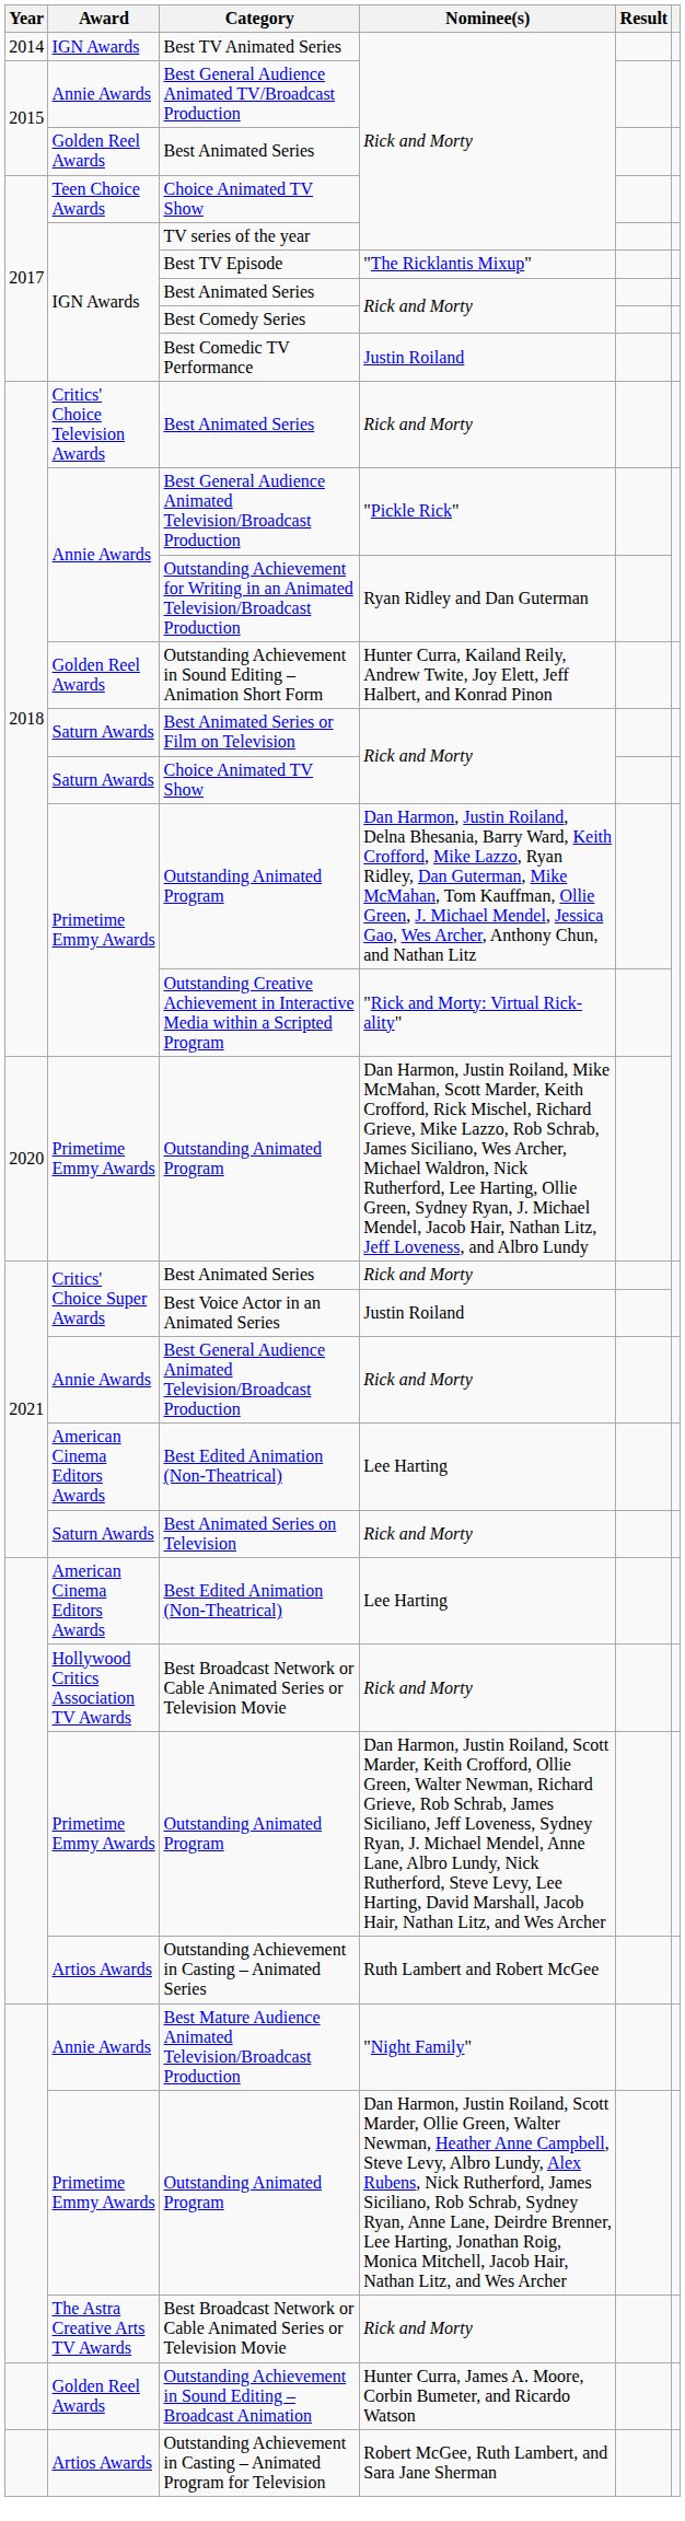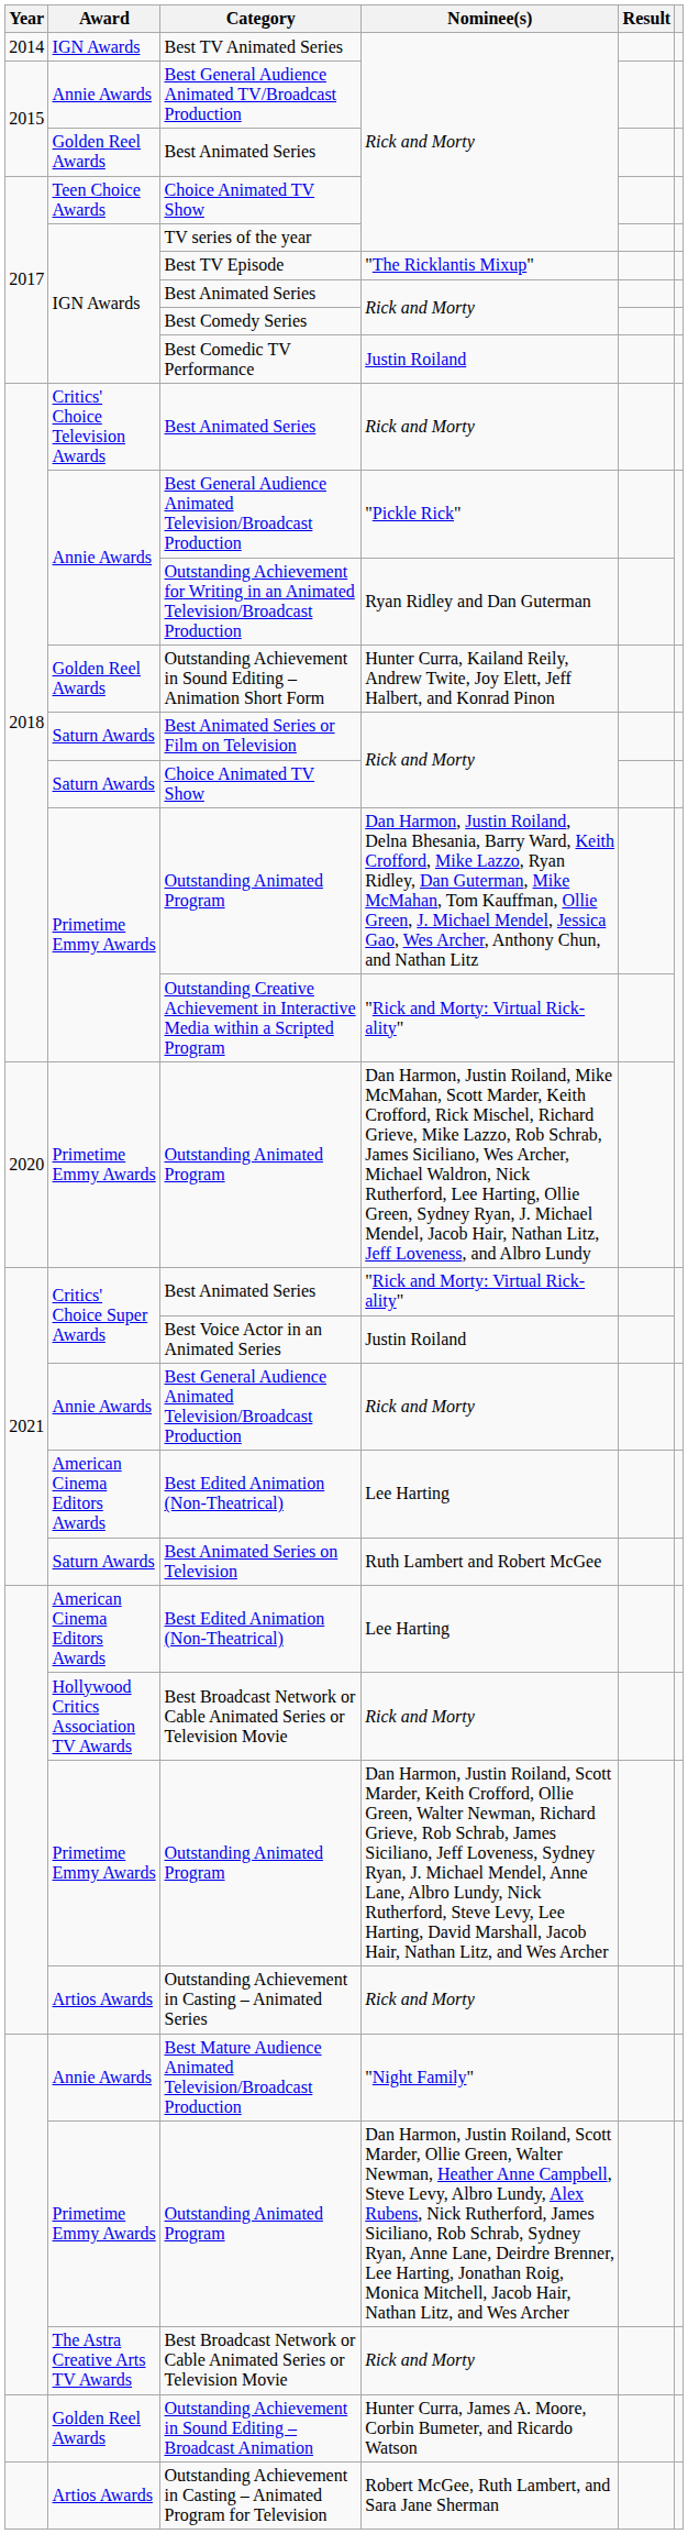 <table class="wikitable sortable" style="width:99%;">
 <tr>
 <th>Year</th>
 <th>Award</th>
 <th>Category</th>
 <th style="width:38%;">Nominee(s)</th>
 <th>Result</th>
 <th class=unsortable></th>
 </tr>
 <tr>
 <td style="text-align:center;">2014</td>
 <td><a href='#'>IGN Awards</a></td>
 <td>Best TV Animated Series</td>
 <td rowspan="5"><em>Rick and Morty</em></td>
 <td></td>
 <td style="text-align:center;"></td>
 </tr>
 <tr>
 <td rowspan="2" style="text-align:center;">2015</td>
 <td><a href='#'>Annie Awards</a></td>
 <td><a href='#'>Best General Audience Animated TV/Broadcast Production</a></td>
 <td></td>
 <td style="text-align:center;"></td>
 </tr>
 <tr>
 <td><a href='#'>Golden Reel Awards</a></td>
 <td>Best Animated Series</td>
 <td></td>
 <td style="text-align:center;"></td>
 </tr>
 <tr>
 <td rowspan="6" style="text-align:center;">2017</td>
 <td><a href='#'>Teen Choice Awards</a></td>
 <td><a href='#'>Choice Animated TV Show</a></td>
 <td></td>
 <td style="text-align:center;"></td>
 </tr>
 <tr>
 <td rowspan="5">IGN Awards</td>
 <td>TV series of the year</td>
 <td></td>
 <td style="text-align:center;"></td>
 </tr>
 <tr>
 <td>Best TV Episode</td>
 <td>"<a href='#'>The Ricklantis Mixup</a>"</td>
 <td></td>
 <td style="text-align:center;"></td>
 </tr>
 <tr>
 <td>Best Animated Series</td>
 <td rowspan="2"><em>Rick and Morty</em></td>
 <td></td>
 <td style="text-align:center;"></td>
 </tr>
 <tr>
 <td>Best Comedy Series</td>
 <td></td>
 <td style="text-align:center;"></td>
 </tr>
 <tr>
 <td>Best Comedic TV Performance</td>
 <td><a href='#'>Justin Roiland</a></td>
 <td></td>
 <td style="text-align:center;"></td>
 </tr>
 <tr>
 <td rowspan="8" style="text-align:center;">2018</td>
 <td><a href='#'>Critics' Choice Television Awards</a></td>
 <td><a href='#'>Best Animated Series</a></td>
 <td><em>Rick and Morty</em></td>
 <td></td>
 <td style="text-align:center;"></td>
 </tr>
 <tr>
 <td rowspan="2"><a href='#'>Annie Awards</a></td>
 <td><a href='#'>Best General Audience Animated Television/Broadcast Production</a></td>
 <td>"<a href='#'>Pickle Rick</a>"</td>
 <td></td>
 <td rowspan="2" style="text-align:center;"></td>
 </tr>
 <tr>
 <td><a href='#'>Outstanding Achievement for Writing in an Animated Television/Broadcast Production</a></td>
 <td>Ryan Ridley and Dan Guterman </td>
 <td></td>
 </tr>
 <tr>
 <td><a href='#'>Golden Reel Awards</a></td>
 <td>Outstanding Achievement in Sound Editing – Animation Short Form</td>
 <td>Hunter Curra, Kailand Reily, Andrew Twite, Joy Elett, Jeff Halbert, and Konrad Pinon </td>
 <td></td>
 <td style="text-align:center;"></td>
 </tr>
 <tr>
 <td><a href='#'>Saturn Awards</a></td>
 <td><a href='#'>Best Animated Series or Film on Television</a></td>
 <td rowspan="2"><em>Rick and Morty</em></td>
 <td></td>
 <td style="text-align:center;"></td>
 </tr>
 <tr>
 <td><a href='#'>Saturn Awards</a></td>
 <td><a href='#'>Choice Animated TV Show</a></td>
 <td></td>
 <td style="text-align:center;"></td>
 </tr>
 <tr>
 <td rowspan="2"><a href='#'>Primetime Emmy Awards</a></td>
 <td><a href='#'>Outstanding Animated Program</a></td>
 <td><a href='#'>Dan Harmon</a>, <a href='#'>Justin Roiland</a>, Delna Bhesania, Barry Ward, <a href='#'>Keith Crofford</a>, <a href='#'>Mike Lazzo</a>, Ryan Ridley, <a href='#'>Dan Guterman</a>, <a href='#'>Mike McMahan</a>, Tom Kauffman, <a href='#'>Ollie Green</a>, <a href='#'>J. Michael Mendel</a>, <a href='#'>Jessica Gao</a>, <a href='#'>Wes Archer</a>, Anthony Chun, and Nathan Litz </td>
 <td></td>
 <td rowspan="3" style="text-align:center;"></td>
 </tr>
 <tr>
 <td><a href='#'>Outstanding Creative Achievement in Interactive Media within a Scripted Program</a></td>
 <td>"<a href='#'>Rick and Morty: Virtual Rick-ality</a>"</td>
 <td></td>
 </tr>
 <tr>
 <td style="text-align:center;">2020</td>
 <td><a href='#'>Primetime Emmy Awards</a></td>
 <td><a href='#'>Outstanding Animated Program</a></td>
 <td>Dan Harmon, Justin Roiland, Mike McMahan, Scott Marder, Keith Crofford, Rick Mischel, Richard Grieve, Mike Lazzo, Rob Schrab, James Siciliano, Wes Archer, Michael Waldron, Nick Rutherford, Lee Harting, Ollie Green, Sydney Ryan, J. Michael Mendel, Jacob Hair, Nathan Litz, <a href='#'>Jeff Loveness</a>, and Albro Lundy </td>
 <td></td>
 </tr>
 <tr>
 <td rowspan="5" style="text-align:center;">2021</td>
 <td rowspan="2"><a href='#'>Critics' Choice Super Awards</a></td>
 <td>Best Animated Series</td>
-<td><em>Rick and Morty</em></td>
+<td>"<a href='#'>Rick and Morty: Virtual Rick-ality</a>"</td>
 <td></td>
 <td rowspan="2" style="text-align:center;"></td>
 </tr>
 <tr>
 <td>Best Voice Actor in an Animated Series</td>
 <td>Justin Roiland</td>
 <td></td>
 </tr>
 <tr>
 <td><a href='#'>Annie Awards</a></td>
 <td><a href='#'>Best General Audience Animated Television/Broadcast Production</a></td>
 <td><em>Rick and Morty</em> </td>
 <td></td>
 <td align=center></td>
 </tr>
 <tr>
 <td><a href='#'>American Cinema Editors Awards</a></td>
 <td><a href='#'>Best Edited Animation (Non-Theatrical)</a></td>
 <td>Lee Harting </td>
 <td></td>
 <td align=center></td>
 </tr>
 <tr>
 <td><a href='#'>Saturn Awards</a></td>
 <td><a href='#'>Best Animated Series on Television</a></td>
-<td><em>Rick and Morty</em></td>
+<td>Ruth Lambert and Robert McGee</td>
 <td></td>
 <td align=center></td>
 </tr>
 <tr>
 <td rowspan="4"></td>
 <td><a href='#'>American Cinema Editors Awards</a></td>
 <td><a href='#'>Best Edited Animation (Non-Theatrical)</a></td>
 <td>Lee Harting </td>
 <td></td>
 <td style="text-align:center;"></td>
 </tr>
 <tr>
 <td><a href='#'>Hollywood Critics Association TV Awards</a></td>
 <td>Best Broadcast Network or Cable Animated Series or Television Movie</td>
 <td><em>Rick and Morty</em></td>
 <td></td>
 <td align="center"></td>
 </tr>
 <tr>
 <td><a href='#'>Primetime Emmy Awards</a></td>
 <td><a href='#'>Outstanding Animated Program</a></td>
 <td>Dan Harmon, Justin Roiland, Scott Marder, Keith Crofford, Ollie Green, Walter Newman, Richard Grieve, Rob Schrab, James Siciliano, Jeff Loveness, Sydney Ryan, J. Michael Mendel, Anne Lane, Albro Lundy, Nick Rutherford, Steve Levy, Lee Harting, David Marshall, Jacob Hair, Nathan Litz, and Wes Archer </td>
 <td></td>
 <td align="center"></td>
 </tr>
 <tr>
 <td><a href='#'>Artios Awards</a></td>
 <td>Outstanding Achievement in Casting – Animated Series</td>
-<td>Ruth Lambert and Robert McGee</td>
+<td><em>Rick and Morty</em></td>
 <td></td>
 <td align="center"></td>
 </tr>
 <tr>
 <td rowspan="3"></td>
 <td><a href='#'>Annie Awards</a></td>
 <td><a href='#'>Best Mature Audience Animated Television/Broadcast Production</a></td>
 <td>"<a href='#'>Night Family</a>"</td>
 <td></td>
 <td align="center"></td>
 </tr>
 <tr>
 <td><a href='#'>Primetime Emmy Awards</a></td>
 <td><a href='#'>Outstanding Animated Program</a></td>
 <td>Dan Harmon, Justin Roiland, Scott Marder, Ollie Green, Walter Newman, <a href='#'>Heather Anne Campbell</a>, Steve Levy, Albro Lundy, <a href='#'>Alex Rubens</a>, Nick Rutherford, James Siciliano, Rob Schrab, Sydney Ryan, Anne Lane, Deirdre Brenner, Lee Harting, Jonathan Roig, Monica Mitchell, Jacob Hair, Nathan Litz, and Wes Archer </td>
 <td></td>
 <td align="center"></td>
 </tr>
 <tr>
 <td><a href='#'>The Astra Creative Arts TV Awards</a></td>
 <td>Best Broadcast Network or Cable Animated Series or Television Movie</td>
 <td><em>Rick and Morty</em></td>
 <td></td>
 <td align="center"></td>
 </tr>
 <tr>
 <td></td>
 <td><a href='#'>Golden Reel Awards</a></td>
 <td><a href='#'>Outstanding Achievement in Sound Editing – Broadcast Animation</a></td>
 <td>Hunter Curra, James A. Moore, Corbin Bumeter, and Ricardo Watson </td>
 <td></td>
 <td align="center"></td>
 </tr>
 <tr>
 <td></td>
 <td><a href='#'>Artios Awards</a></td>
 <td>Outstanding Achievement in Casting – Animated Program for Television</td>
 <td>Robert McGee, Ruth Lambert, and Sara Jane Sherman</td>
 <td></td>
 <td align="center"></td>
 </tr>
 <tr>
 </tr>
 </table>
